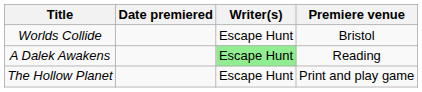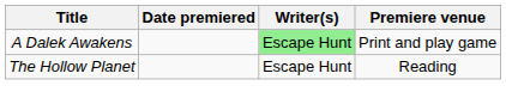 <table class="wikitable plainrowheaders" style="text-align:center;">
 <tr>
 <th>Title</th>
 <th>Date premiered</th>
 <th>Writer(s)</th>
 <th>Premiere venue</th>
 </tr>
 <tr>
-<td><em>Worlds Collide</em></td>
-<td></td>
-<td>Escape Hunt</td>
-<td>Bristol</td>
-</tr>
-<tr>
 <td><em>A Dalek Awakens</em></td>
 <td></td>
 <td style="background: lightgreen;">Escape Hunt</td>
-<td>Reading</td>
+<td>Print and play game</td>
 </tr>
 <tr>
 <td><em>The Hollow Planet</em></td>
 <td></td>
 <td>Escape Hunt</td>
-<td>Print and play game</td>
+<td>Reading</td>
 </tr>
 </table>
